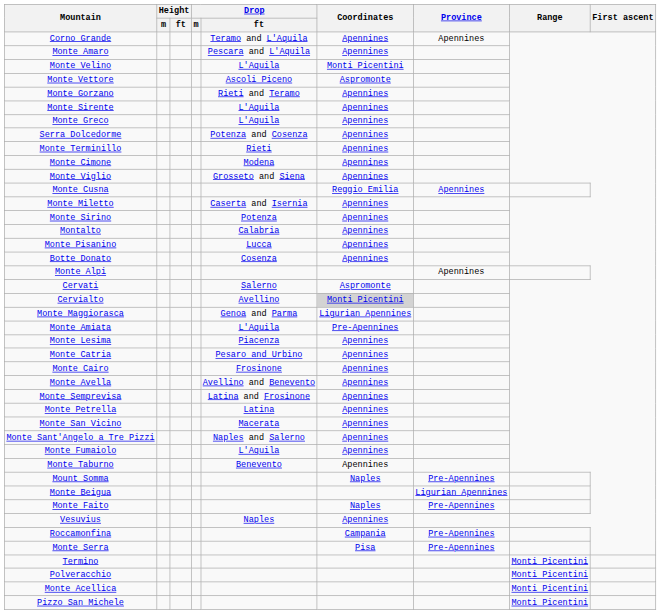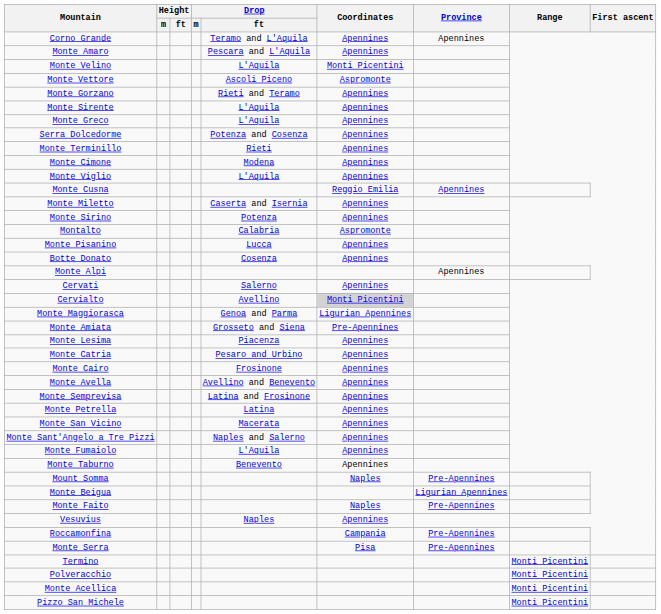 <table class="wikitable sortable" style="text-align: center; font-size: 95%;">
 <tr bgcolor="#dddddd">
 <th rowspan=2>Mountain</th>
 <th colspan=2>Height</th>
 <th colspan=2><a href='#'>Drop</a><br></th>
 <th rowspan=2>Coordinates</th>
 <th rowspan=2><a href='#'>Province</a></th>
 <th rowspan=2>Range</th>
 <th rowspan=2>First ascent</th>
 </tr>
 <tr>
 <th>m</th>
 <th>ft</th>
 <th>m</th>
 <th>ft</th>
 </tr>
 <tr>
 <td><a href='#'>Corno Grande</a></td>
 <td></td>
 <td></td>
 <td></td>
 <td><a href='#'>Teramo</a> and <a href='#'>L'Aquila</a></td>
 <td><a href='#'>Apennines</a></td>
 <td>Apennines</td>
 </tr>
 <tr>
 <td><a href='#'>Monte Amaro</a></td>
 <td></td>
 <td></td>
 <td></td>
 <td><a href='#'>Pescara</a> and <a href='#'>L'Aquila</a></td>
 <td><a href='#'>Apennines</a></td>
 <td></td>
 </tr>
 <tr>
 <td><a href='#'>Monte Velino</a></td>
 <td></td>
 <td></td>
 <td></td>
 <td><a href='#'>L'Aquila</a></td>
 <td><a href='#'>Monti Picentini</a></td>
 <td></td>
 </tr>
 <tr>
 <td><a href='#'>Monte Vettore</a></td>
 <td></td>
 <td></td>
 <td></td>
 <td><a href='#'>Ascoli Piceno</a></td>
 <td><a href='#'>Aspromonte</a></td>
 <td></td>
 </tr>
 <tr>
 <td><a href='#'>Monte Gorzano</a></td>
 <td></td>
 <td></td>
 <td></td>
 <td><a href='#'>Rieti</a> and <a href='#'>Teramo</a></td>
 <td><a href='#'>Apennines</a></td>
 <td></td>
 </tr>
 <tr>
 <td><a href='#'>Monte Sirente</a></td>
 <td></td>
 <td></td>
 <td></td>
 <td><a href='#'>L'Aquila</a></td>
 <td><a href='#'>Apennines</a></td>
 <td></td>
 </tr>
 <tr>
 <td><a href='#'>Monte Greco</a></td>
 <td></td>
 <td></td>
 <td></td>
 <td><a href='#'>L'Aquila</a></td>
 <td><a href='#'>Apennines</a></td>
 <td></td>
 </tr>
 <tr>
 <td><a href='#'>Serra Dolcedorme</a></td>
 <td></td>
 <td></td>
 <td></td>
 <td><a href='#'>Potenza</a> and <a href='#'>Cosenza</a></td>
 <td><a href='#'>Apennines</a></td>
 <td></td>
 </tr>
 <tr>
 <td><a href='#'>Monte Terminillo</a></td>
 <td></td>
 <td></td>
 <td></td>
 <td><a href='#'>Rieti</a></td>
 <td><a href='#'>Apennines</a></td>
 <td></td>
 </tr>
 <tr>
 <td><a href='#'>Monte Cimone</a></td>
 <td></td>
 <td></td>
 <td></td>
 <td><a href='#'>Modena</a></td>
 <td><a href='#'>Apennines</a></td>
 <td></td>
 </tr>
 <tr>
 <td><a href='#'>Monte Viglio</a></td>
 <td></td>
 <td></td>
 <td></td>
-<td><a href='#'>Grosseto</a> and <a href='#'>Siena</a></td>
+<td><a href='#'>L'Aquila</a></td>
 <td><a href='#'>Apennines</a></td>
 <td></td>
 </tr>
 <tr>
 <td><a href='#'>Monte Cusna</a></td>
 <td></td>
 <td></td>
 <td></td>
 <td></td>
 <td><a href='#'>Reggio Emilia</a></td>
 <td><a href='#'>Apennines</a></td>
 <td></td>
 </tr>
 <tr>
 <td><a href='#'>Monte Miletto</a></td>
 <td></td>
 <td></td>
 <td></td>
 <td><a href='#'>Caserta</a> and <a href='#'>Isernia</a></td>
 <td><a href='#'>Apennines</a></td>
 <td></td>
 </tr>
 <tr>
 <td><a href='#'>Monte Sirino</a></td>
 <td></td>
 <td></td>
 <td></td>
 <td><a href='#'>Potenza</a></td>
 <td><a href='#'>Apennines</a></td>
 <td></td>
 </tr>
 <tr>
 <td><a href='#'>Montalto</a></td>
 <td></td>
 <td></td>
 <td></td>
 <td><a href='#'>Calabria</a></td>
-<td><a href='#'>Apennines</a></td>
+<td><a href='#'>Aspromonte</a></td>
 <td></td>
 </tr>
 <tr>
 <td><a href='#'>Monte Pisanino</a></td>
 <td></td>
 <td></td>
 <td></td>
 <td><a href='#'>Lucca</a></td>
 <td><a href='#'>Apennines</a></td>
 <td></td>
 </tr>
 <tr>
 <td><a href='#'>Botte Donato</a></td>
 <td></td>
 <td></td>
 <td></td>
 <td><a href='#'>Cosenza</a></td>
 <td><a href='#'>Apennines</a></td>
 <td></td>
 </tr>
 <tr>
 <td><a href='#'>Monte Alpi</a></td>
 <td></td>
 <td></td>
 <td></td>
 <td></td>
 <td></td>
 <td>Apennines</td>
 <td></td>
 </tr>
 <tr>
 <td><a href='#'>Cervati</a></td>
 <td></td>
 <td></td>
 <td></td>
 <td><a href='#'>Salerno</a></td>
-<td><a href='#'>Aspromonte</a></td>
+<td><a href='#'>Apennines</a></td>
 <td></td>
 </tr>
 <tr>
 <td><a href='#'>Cervialto</a></td>
 <td></td>
 <td></td>
 <td></td>
 <td><a href='#'>Avellino</a></td>
 <td style="background: lightgrey;"><a href='#'>Monti Picentini</a></td>
 <td></td>
 </tr>
 <tr>
 <td><a href='#'>Monte Maggiorasca</a></td>
 <td></td>
 <td></td>
 <td></td>
 <td><a href='#'>Genoa</a> and <a href='#'>Parma</a></td>
 <td><a href='#'>Ligurian Apennines</a></td>
 <td></td>
 </tr>
 <tr>
 <td><a href='#'>Monte Amiata</a></td>
 <td></td>
 <td></td>
 <td></td>
-<td><a href='#'>L'Aquila</a></td>
+<td><a href='#'>Grosseto</a> and <a href='#'>Siena</a></td>
 <td><a href='#'>Pre-Apennines</a></td>
 <td></td>
 </tr>
 <tr>
 <td><a href='#'>Monte Lesima</a></td>
 <td></td>
 <td></td>
 <td></td>
 <td><a href='#'>Piacenza</a></td>
 <td><a href='#'>Apennines</a></td>
 <td></td>
 </tr>
 <tr>
 <td><a href='#'>Monte Catria</a></td>
 <td></td>
 <td></td>
 <td></td>
 <td><a href='#'>Pesaro and Urbino</a></td>
 <td><a href='#'>Apennines</a></td>
 <td></td>
 </tr>
 <tr>
 <td><a href='#'>Monte Cairo</a></td>
 <td></td>
 <td></td>
 <td></td>
 <td><a href='#'>Frosinone</a></td>
 <td><a href='#'>Apennines</a></td>
 <td></td>
 </tr>
 <tr>
 <td><a href='#'>Monte Avella</a></td>
 <td></td>
 <td></td>
 <td></td>
 <td><a href='#'>Avellino</a> and <a href='#'>Benevento</a></td>
 <td><a href='#'>Apennines</a></td>
 <td></td>
 </tr>
 <tr>
 <td><a href='#'>Monte Semprevisa</a></td>
 <td></td>
 <td></td>
 <td></td>
 <td><a href='#'>Latina</a> and <a href='#'>Frosinone</a></td>
 <td><a href='#'>Apennines</a></td>
 <td></td>
 </tr>
 <tr>
 <td><a href='#'>Monte Petrella</a></td>
 <td></td>
 <td></td>
 <td></td>
 <td><a href='#'>Latina</a></td>
 <td><a href='#'>Apennines</a></td>
 <td></td>
 </tr>
 <tr>
 <td><a href='#'>Monte San Vicino</a></td>
 <td></td>
 <td></td>
 <td></td>
 <td><a href='#'>Macerata</a></td>
 <td><a href='#'>Apennines</a></td>
 <td></td>
 </tr>
 <tr>
 <td><a href='#'>Monte Sant'Angelo a Tre Pizzi</a></td>
 <td></td>
 <td></td>
 <td></td>
 <td><a href='#'>Naples</a> and <a href='#'>Salerno</a></td>
 <td><a href='#'>Apennines</a></td>
 <td></td>
 </tr>
 <tr>
 <td><a href='#'>Monte Fumaiolo</a></td>
 <td></td>
 <td></td>
 <td></td>
 <td><a href='#'>L'Aquila</a></td>
 <td><a href='#'>Apennines</a></td>
 <td></td>
 </tr>
 <tr>
 <td><a href='#'>Monte Taburno</a></td>
 <td></td>
 <td></td>
 <td></td>
 <td><a href='#'>Benevento</a></td>
 <td>Apennines</td>
 <td></td>
 </tr>
 <tr>
 <td><a href='#'>Mount Somma</a></td>
 <td></td>
 <td></td>
 <td></td>
 <td></td>
 <td><a href='#'>Naples</a></td>
 <td><a href='#'>Pre-Apennines</a></td>
 <td></td>
 </tr>
 <tr>
 <td><a href='#'>Monte Beigua</a></td>
 <td></td>
 <td></td>
 <td></td>
 <td></td>
 <td></td>
 <td><a href='#'>Ligurian Apennines</a></td>
 <td></td>
 </tr>
 <tr>
 <td><a href='#'>Monte Faito</a></td>
 <td></td>
 <td></td>
 <td></td>
 <td></td>
 <td><a href='#'>Naples</a></td>
 <td><a href='#'>Pre-Apennines</a></td>
 <td></td>
 </tr>
 <tr>
 <td><a href='#'>Vesuvius</a></td>
 <td></td>
 <td></td>
 <td></td>
 <td><a href='#'>Naples</a></td>
 <td><a href='#'>Apennines</a></td>
 <td></td>
 </tr>
 <tr>
 <td><a href='#'>Roccamonfina</a></td>
 <td></td>
 <td></td>
 <td></td>
 <td></td>
 <td><a href='#'>Campania</a></td>
 <td><a href='#'>Pre-Apennines</a></td>
 <td></td>
 </tr>
 <tr>
 <td><a href='#'>Monte Serra</a></td>
 <td></td>
 <td></td>
 <td></td>
 <td></td>
 <td><a href='#'>Pisa</a></td>
 <td><a href='#'>Pre-Apennines</a></td>
 <td></td>
 </tr>
 <tr>
 <td><a href='#'>Termino</a></td>
 <td></td>
 <td></td>
 <td></td>
 <td></td>
 <td></td>
 <td></td>
 <td><a href='#'>Monti Picentini</a></td>
 <td></td>
 </tr>
 <tr>
 <td><a href='#'>Polveracchio</a></td>
 <td></td>
 <td></td>
 <td></td>
 <td></td>
 <td></td>
 <td></td>
 <td><a href='#'>Monti Picentini</a></td>
 <td></td>
 </tr>
 <tr>
 <td><a href='#'>Monte Acellica</a></td>
 <td></td>
 <td></td>
 <td></td>
 <td></td>
 <td></td>
 <td></td>
 <td><a href='#'>Monti Picentini</a></td>
 <td></td>
 </tr>
 <tr>
 <td><a href='#'>Pizzo San Michele</a></td>
 <td></td>
 <td></td>
 <td></td>
 <td></td>
 <td></td>
 <td></td>
 <td><a href='#'>Monti Picentini</a></td>
 <td></td>
 </tr>
 </table>
